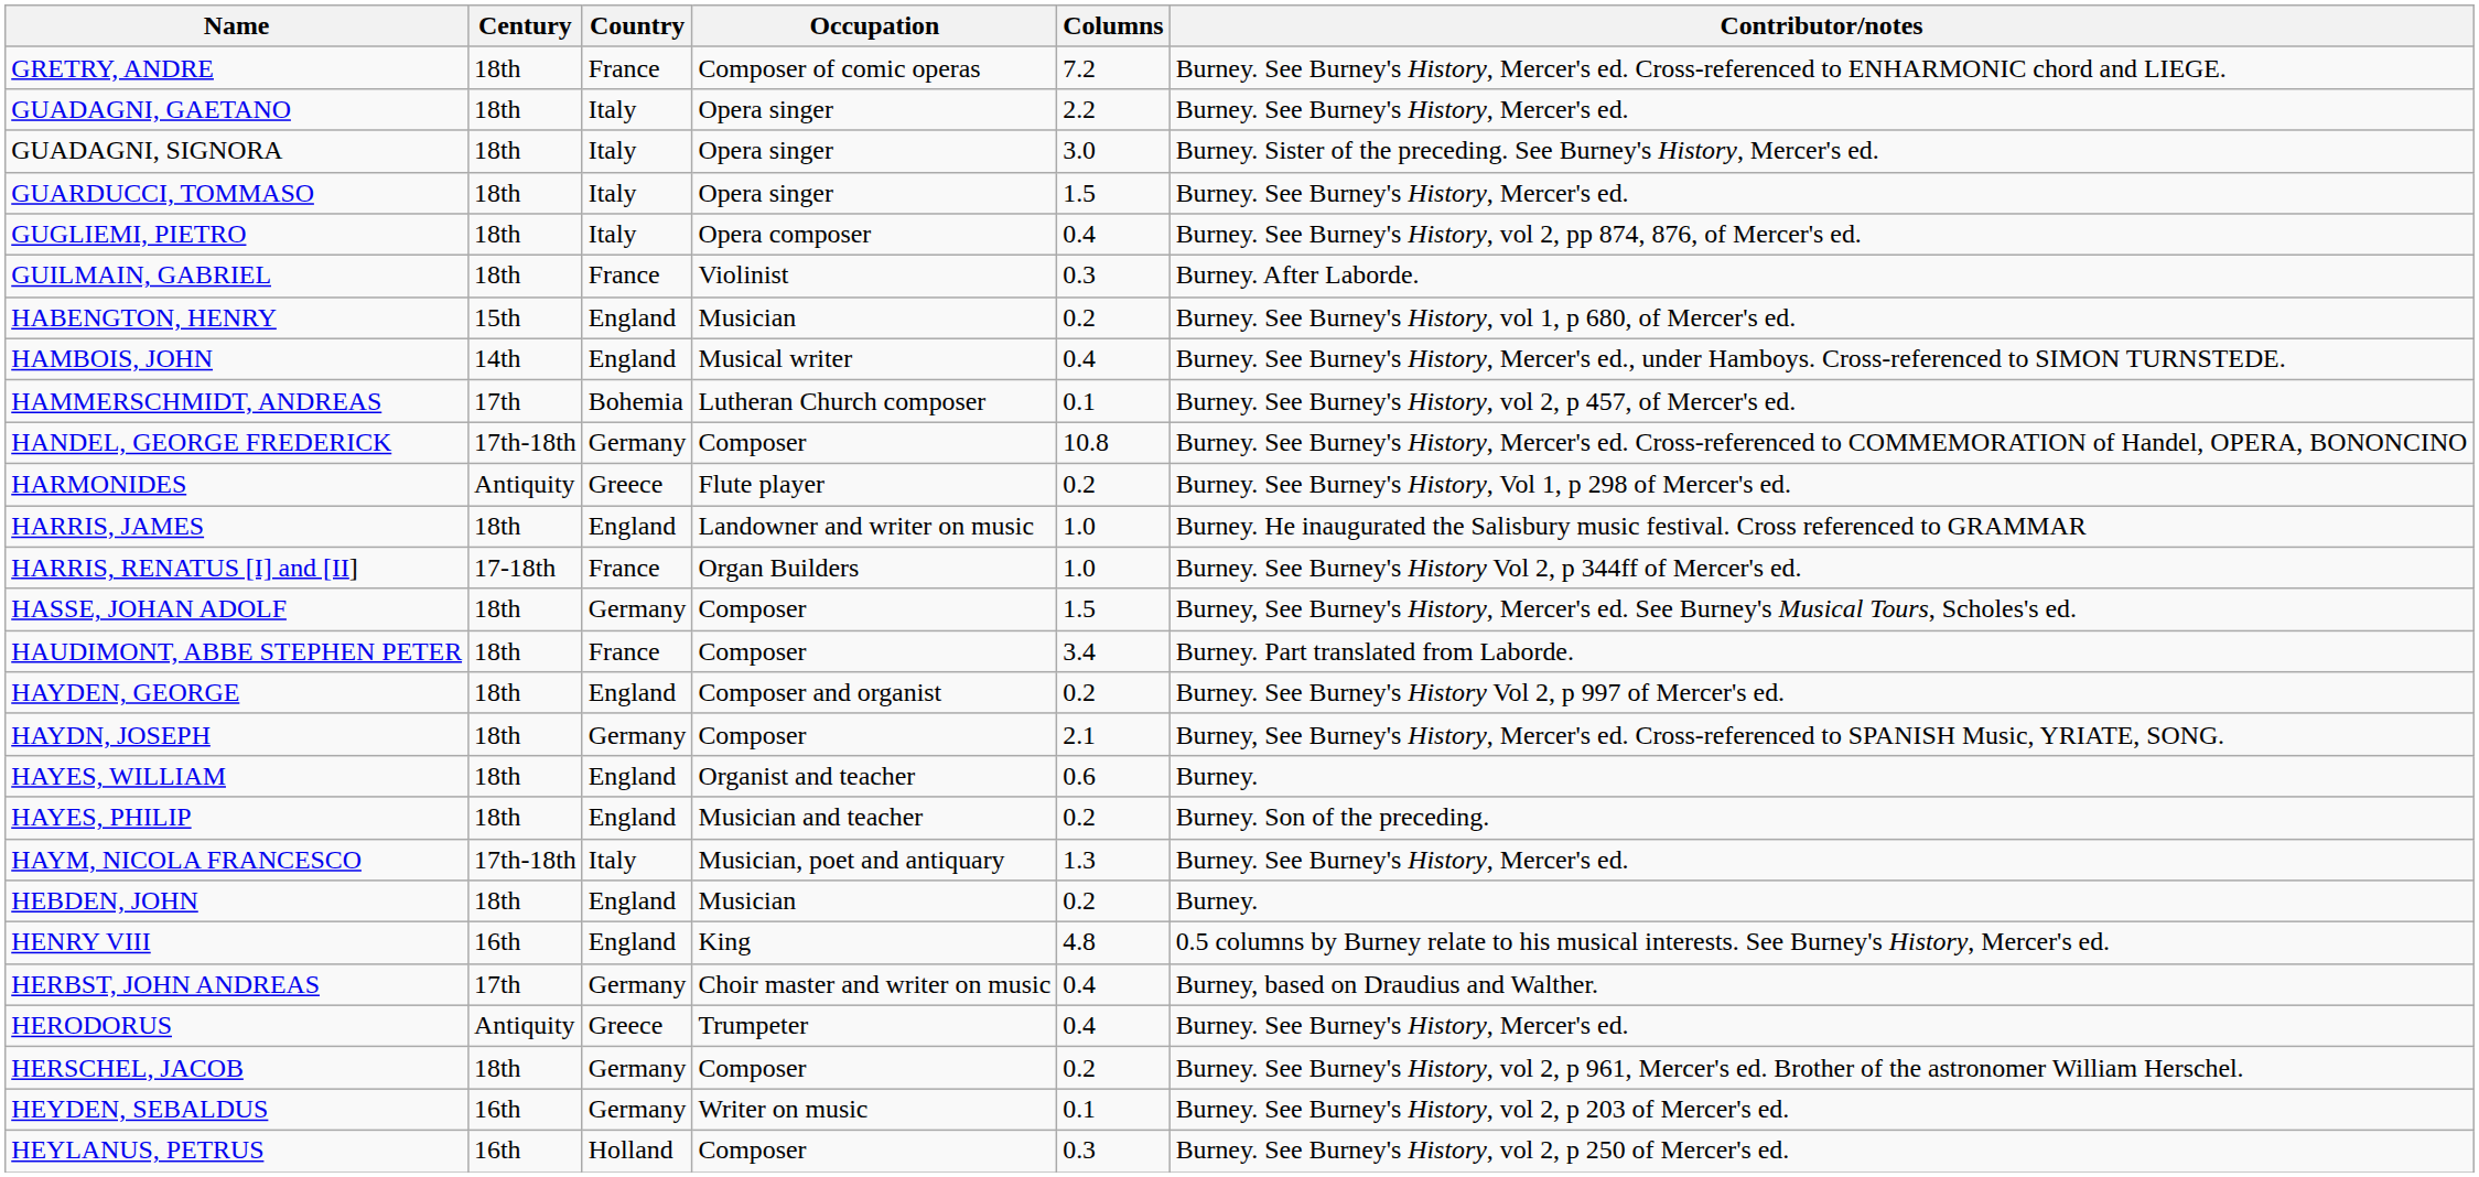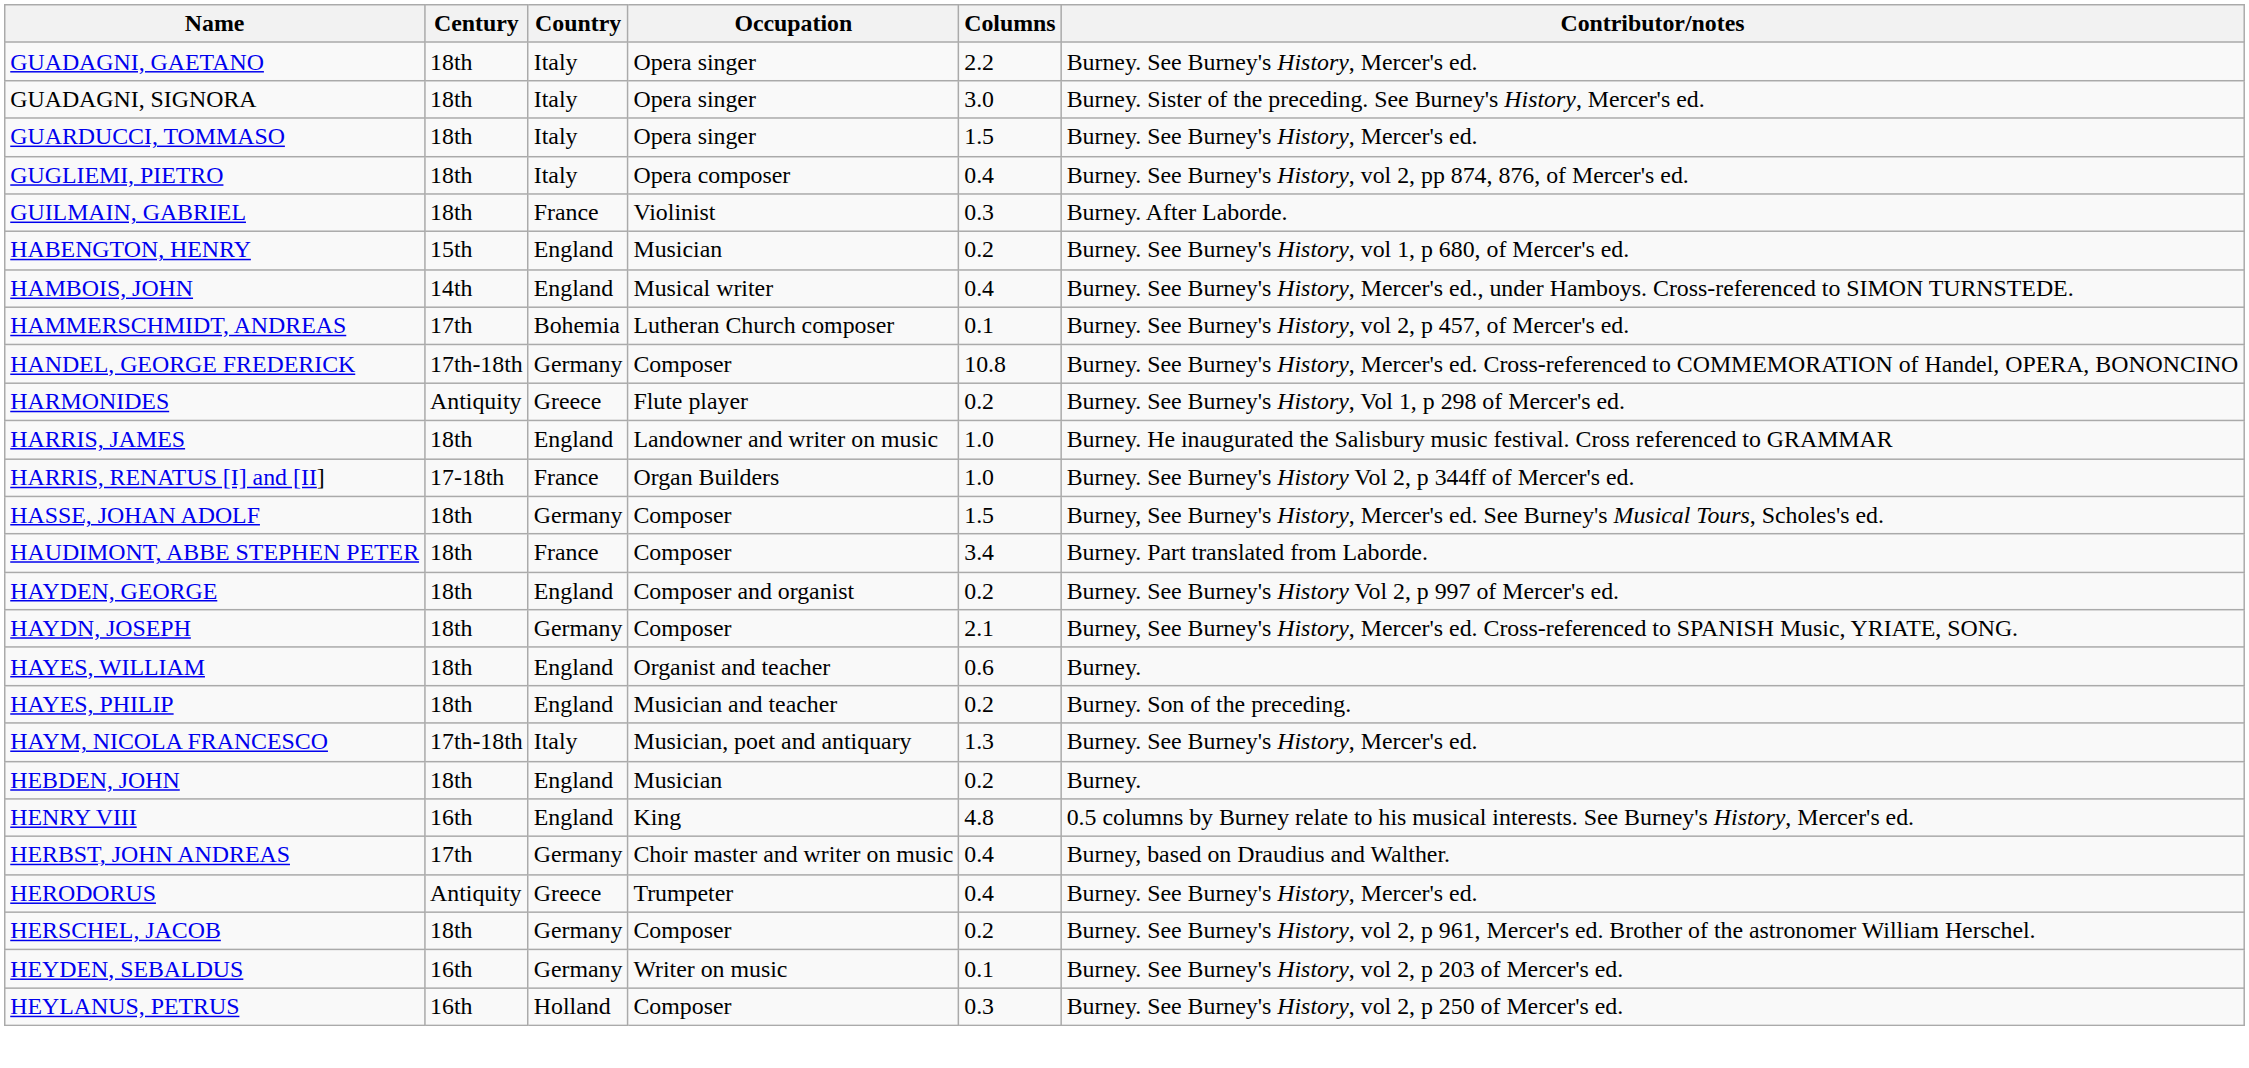 <table class="wikitable">
 <tr>
 <th>Name</th>
 <th>Century</th>
 <th>Country</th>
 <th>Occupation</th>
 <th>Columns</th>
 <th>Contributor/notes</th>
-</tr>
-<tr>
-<td><a href='#'>GRETRY, ANDRE</a></td>
-<td>18th</td>
-<td>France</td>
-<td>Composer of comic operas</td>
-<td>7.2</td>
-<td>Burney. See Burney's <em>History</em>, Mercer's ed. Cross-referenced to ENHARMONIC chord and LIEGE.</td>
 </tr>
 <tr>
 <td><a href='#'>GUADAGNI, GAETANO</a></td>
 <td>18th</td>
 <td>Italy</td>
 <td>Opera singer</td>
 <td>2.2</td>
 <td>Burney. See Burney's <em>History</em>, Mercer's ed.</td>
 </tr>
 <tr>
 <td>GUADAGNI, SIGNORA</td>
 <td>18th</td>
 <td>Italy</td>
 <td>Opera singer</td>
 <td>3.0</td>
 <td>Burney. Sister of the preceding. See Burney's <em>History</em>, Mercer's ed.</td>
 </tr>
 <tr>
 <td><a href='#'>GUARDUCCI, TOMMASO</a></td>
 <td>18th</td>
 <td>Italy</td>
 <td>Opera singer</td>
 <td>1.5</td>
 <td>Burney. See Burney's <em>History</em>, Mercer's ed.</td>
 </tr>
 <tr>
 <td><a href='#'>GUGLIEMI, PIETRO</a></td>
 <td>18th</td>
 <td>Italy</td>
 <td>Opera composer</td>
 <td>0.4</td>
 <td>Burney. See Burney's <em>History</em>, vol 2, pp 874, 876, of Mercer's ed.</td>
 </tr>
 <tr>
 <td><a href='#'>GUILMAIN, GABRIEL</a></td>
 <td>18th</td>
 <td>France</td>
 <td>Violinist</td>
 <td>0.3</td>
 <td>Burney. After Laborde.</td>
 </tr>
 <tr>
 <td><a href='#'>HABENGTON, HENRY</a></td>
 <td>15th</td>
 <td>England</td>
 <td>Musician</td>
 <td>0.2</td>
 <td>Burney. See Burney's <em>History</em>, vol 1, p 680, of Mercer's ed.</td>
 </tr>
 <tr>
 <td><a href='#'>HAMBOIS, JOHN</a></td>
 <td>14th</td>
 <td>England</td>
 <td>Musical writer</td>
 <td>0.4</td>
 <td>Burney. See Burney's <em>History</em>, Mercer's ed., under Hamboys. Cross-referenced to SIMON TURNSTEDE.</td>
 </tr>
 <tr>
 <td><a href='#'>HAMMERSCHMIDT, ANDREAS</a></td>
 <td>17th</td>
 <td>Bohemia</td>
 <td>Lutheran Church composer</td>
 <td>0.1</td>
 <td>Burney. See Burney's <em>History</em>, vol 2, p 457, of Mercer's ed.</td>
 </tr>
 <tr>
 <td><a href='#'>HANDEL, GEORGE FREDERICK</a></td>
 <td>17th-18th</td>
 <td>Germany</td>
 <td>Composer</td>
 <td>10.8</td>
 <td>Burney. See Burney's <em>History</em>, Mercer's ed. Cross-referenced to COMMEMORATION of Handel, OPERA, BONONCINO</td>
 </tr>
 <tr>
 <td><a href='#'>HARMONIDES</a></td>
 <td>Antiquity</td>
 <td>Greece</td>
 <td>Flute player</td>
 <td>0.2</td>
 <td>Burney. See Burney's <em>History</em>, Vol 1, p 298 of Mercer's ed.</td>
 </tr>
 <tr>
 <td><a href='#'>HARRIS, JAMES</a></td>
 <td>18th</td>
 <td>England</td>
 <td>Landowner and writer on music</td>
 <td>1.0</td>
 <td>Burney. He inaugurated the Salisbury music festival. Cross referenced to GRAMMAR</td>
 </tr>
 <tr>
 <td><a href='#'>HARRIS, RENATUS [I] and [II</a>]</td>
 <td>17-18th</td>
 <td>France</td>
 <td>Organ Builders</td>
 <td>1.0</td>
 <td>Burney. See Burney's <em>History</em> Vol 2, p 344ff of Mercer's ed.</td>
 </tr>
 <tr>
 <td><a href='#'>HASSE, JOHAN ADOLF</a></td>
 <td>18th</td>
 <td>Germany</td>
 <td>Composer</td>
 <td>1.5</td>
 <td>Burney, See Burney's <em>History</em>, Mercer's ed. See Burney's <em>Musical Tours</em>, Scholes's ed.</td>
 </tr>
 <tr>
 <td><a href='#'>HAUDIMONT, ABBE STEPHEN PETER</a></td>
 <td>18th</td>
 <td>France</td>
 <td>Composer</td>
 <td>3.4</td>
 <td>Burney. Part translated from Laborde.</td>
 </tr>
 <tr>
 <td><a href='#'>HAYDEN, GEORGE</a></td>
 <td>18th</td>
 <td>England</td>
 <td>Composer and organist</td>
 <td>0.2</td>
 <td>Burney. See Burney's <em>History</em> Vol 2, p 997 of Mercer's ed.</td>
 </tr>
 <tr>
 <td><a href='#'>HAYDN, JOSEPH</a></td>
 <td>18th</td>
 <td>Germany</td>
 <td>Composer</td>
 <td>2.1</td>
 <td>Burney, See Burney's <em>History</em>, Mercer's ed. Cross-referenced to SPANISH Music, YRIATE, SONG.</td>
 </tr>
 <tr>
 <td><a href='#'>HAYES, WILLIAM</a></td>
 <td>18th</td>
 <td>England</td>
 <td>Organist and teacher</td>
 <td>0.6</td>
 <td>Burney.</td>
 </tr>
 <tr>
 <td><a href='#'>HAYES, PHILIP</a></td>
 <td>18th</td>
 <td>England</td>
 <td>Musician and teacher</td>
 <td>0.2</td>
 <td>Burney. Son of the preceding.</td>
 </tr>
 <tr>
 <td><a href='#'>HAYM, NICOLA FRANCESCO</a></td>
 <td>17th-18th</td>
 <td>Italy</td>
 <td>Musician, poet and antiquary</td>
 <td>1.3</td>
 <td>Burney. See Burney's <em>History</em>, Mercer's ed.</td>
 </tr>
 <tr>
 <td><a href='#'>HEBDEN, JOHN</a></td>
 <td>18th</td>
 <td>England</td>
 <td>Musician</td>
 <td>0.2</td>
 <td>Burney.</td>
 </tr>
 <tr>
 <td><a href='#'>HENRY VIII</a></td>
 <td>16th</td>
 <td>England</td>
 <td>King</td>
 <td>4.8</td>
 <td>0.5 columns by Burney relate to his musical interests. See Burney's <em>History</em>, Mercer's ed.</td>
 </tr>
 <tr>
 <td><a href='#'>HERBST, JOHN ANDREAS</a></td>
 <td>17th</td>
 <td>Germany</td>
 <td>Choir master and writer on music</td>
 <td>0.4</td>
 <td>Burney, based on Draudius and Walther.</td>
 </tr>
 <tr>
 <td><a href='#'>HERODORUS</a></td>
 <td>Antiquity</td>
 <td>Greece</td>
 <td>Trumpeter</td>
 <td>0.4</td>
 <td>Burney. See Burney's <em>History</em>, Mercer's ed.</td>
 </tr>
 <tr>
 <td><a href='#'>HERSCHEL, JACOB</a></td>
 <td>18th</td>
 <td>Germany</td>
 <td>Composer</td>
 <td>0.2</td>
 <td>Burney. See Burney's <em>History</em>, vol 2, p 961, Mercer's ed. Brother of the astronomer William Herschel.</td>
 </tr>
 <tr>
 <td><a href='#'>HEYDEN, SEBALDUS</a></td>
 <td>16th</td>
 <td>Germany</td>
 <td>Writer on music</td>
 <td>0.1</td>
 <td>Burney. See Burney's <em>History</em>, vol 2, p 203 of Mercer's ed.</td>
 </tr>
 <tr>
 <td><a href='#'>HEYLANUS, PETRUS</a></td>
 <td>16th</td>
 <td>Holland</td>
 <td>Composer</td>
 <td>0.3</td>
 <td>Burney. See Burney's <em>History</em>, vol 2, p 250 of Mercer's ed.</td>
 </tr>
 </table>
